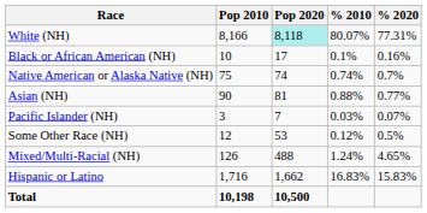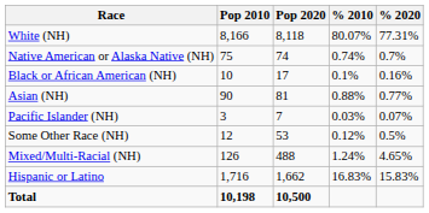 <table class="wikitable">
 <tr>
 <th>Race</th>
 <th>Pop 2010</th>
 <th>Pop 2020</th>
 <th>% 2010</th>
 <th>% 2020</th>
 </tr>
 <tr>
 <td><a href='#'>White</a> (NH)</td>
 <td>8,166</td>
-<td style="background: paleturquoise;">8,118</td>
+<td>8,118</td>
 <td>80.07%</td>
 <td>77.31%</td>
+</tr>
+<tr>
+<td><a href='#'>Native American</a> or <a href='#'>Alaska Native</a> (NH)</td>
+<td>75</td>
+<td>74</td>
+<td>0.74%</td>
+<td>0.7%</td>
 </tr>
 <tr>
 <td><a href='#'>Black or African American</a> (NH)</td>
 <td>10</td>
 <td>17</td>
 <td>0.1%</td>
 <td>0.16%</td>
-</tr>
-<tr>
-<td><a href='#'>Native American</a> or <a href='#'>Alaska Native</a> (NH)</td>
-<td>75</td>
-<td>74</td>
-<td>0.74%</td>
-<td>0.7%</td>
 </tr>
 <tr>
 <td><a href='#'>Asian</a> (NH)</td>
 <td>90</td>
 <td>81</td>
 <td>0.88%</td>
 <td>0.77%</td>
 </tr>
 <tr>
 <td><a href='#'>Pacific Islander</a> (NH)</td>
 <td>3</td>
 <td>7</td>
 <td>0.03%</td>
 <td>0.07%</td>
 </tr>
 <tr>
 <td>Some Other Race (NH)</td>
 <td>12</td>
 <td>53</td>
 <td>0.12%</td>
 <td>0.5%</td>
 </tr>
 <tr>
 <td><a href='#'>Mixed/Multi-Racial</a> (NH)</td>
 <td>126</td>
 <td>488</td>
 <td>1.24%</td>
 <td>4.65%</td>
 </tr>
 <tr>
 <td><a href='#'>Hispanic or Latino</a></td>
 <td>1,716</td>
 <td>1,662</td>
 <td>16.83%</td>
 <td>15.83%</td>
 </tr>
 <tr>
 <td><strong>Total</strong></td>
 <td><strong>10,198</strong></td>
 <td><strong>10,500</strong></td>
 <td></td>
 <td></td>
 </tr>
 </table>
